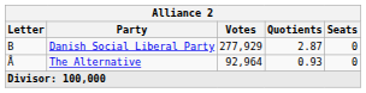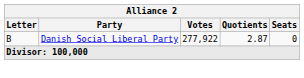 <table class="wikitable">
 <tr>
 <th colspan="5">Alliance 2</th>
 </tr>
 <tr>
 <th>Letter</th>
 <th>Party</th>
 <th>Votes</th>
 <th>Quotients</th>
 <th>Seats</th>
 </tr>
 <tr>
 <td style="text-align:left;">B</td>
 <td style="text-align:left;"><a href='#'>Danish Social Liberal Party</a></td>
-<td style="text-align:right;">277,929</td>
+<td style="text-align:right;">277,922</td>
 <td style="text-align:right;">2.87</td>
-<td style="text-align:right;">0</td>
-</tr>
-<tr>
-<td style="text-align:left;">Å</td>
-<td style="text-align:left;"><a href='#'>The Alternative</a></td>
-<td style="text-align:right;">92,964</td>
-<td style="text-align:right;">0.93</td>
 <td style="text-align:right;">0</td>
 </tr>
 <tr style="background-color:#E9E9E9">
 <td colspan="5" style="text-align:left;"><strong>Divisor: 100,000</strong></td>
 </tr>
 </table>
